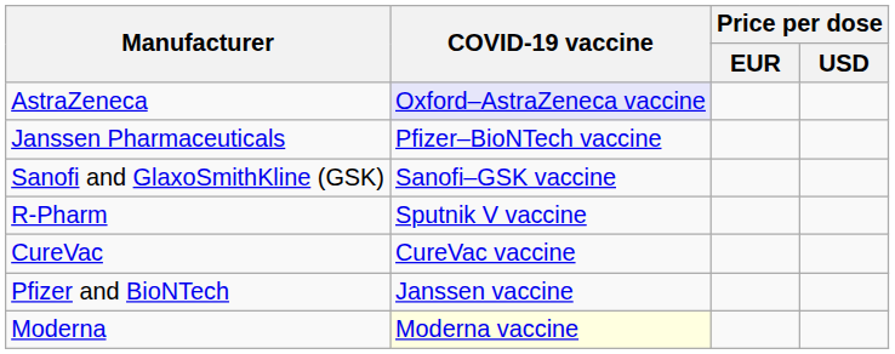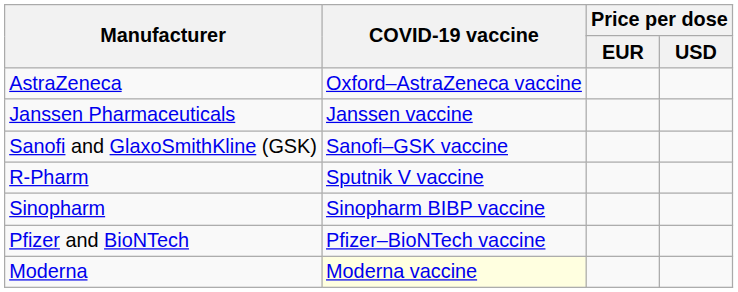 <table class="wikitable sortable">
 <tr>
 <th rowspan="2">Manufacturer</th>
 <th rowspan="2">COVID-19 vaccine</th>
 <th colspan="2">Price per dose</th>
 </tr>
 <tr>
 <th>EUR</th>
 <th>USD</th>
 </tr>
 <tr>
 <td><a href='#'>AstraZeneca</a></td>
-<td style="background: lavender;"><a href='#'>Oxford–AstraZeneca vaccine</a></td>
+<td><a href='#'>Oxford–AstraZeneca vaccine</a></td>
 <td></td>
 <td></td>
 </tr>
 <tr>
 <td><a href='#'>Janssen Pharmaceuticals</a></td>
-<td><a href='#'>Pfizer–BioNTech vaccine</a></td>
+<td><a href='#'>Janssen vaccine</a></td>
 <td></td>
 <td></td>
 </tr>
 <tr>
 <td><a href='#'>Sanofi</a> and <a href='#'>GlaxoSmithKline</a> (GSK)</td>
 <td><a href='#'>Sanofi–GSK vaccine</a></td>
 <td></td>
 <td></td>
 </tr>
 <tr>
 <td><a href='#'>R-Pharm</a></td>
 <td><a href='#'>Sputnik V vaccine</a></td>
 <td></td>
 <td></td>
 </tr>
 <tr>
-<td><a href='#'>CureVac</a></td>
-<td><a href='#'>CureVac vaccine</a></td>
+<td><a href='#'>Sinopharm</a></td>
+<td><a href='#'>Sinopharm BIBP vaccine</a></td>
 <td></td>
 <td></td>
 </tr>
 <tr>
 <td><a href='#'>Pfizer</a> and <a href='#'>BioNTech</a></td>
-<td><a href='#'>Janssen vaccine</a></td>
+<td><a href='#'>Pfizer–BioNTech vaccine</a></td>
 <td></td>
 <td></td>
 </tr>
 <tr>
 <td><a href='#'>Moderna</a></td>
 <td style="background: lightyellow;"><a href='#'>Moderna vaccine</a></td>
 <td></td>
 <td></td>
 </tr>
 </table>
